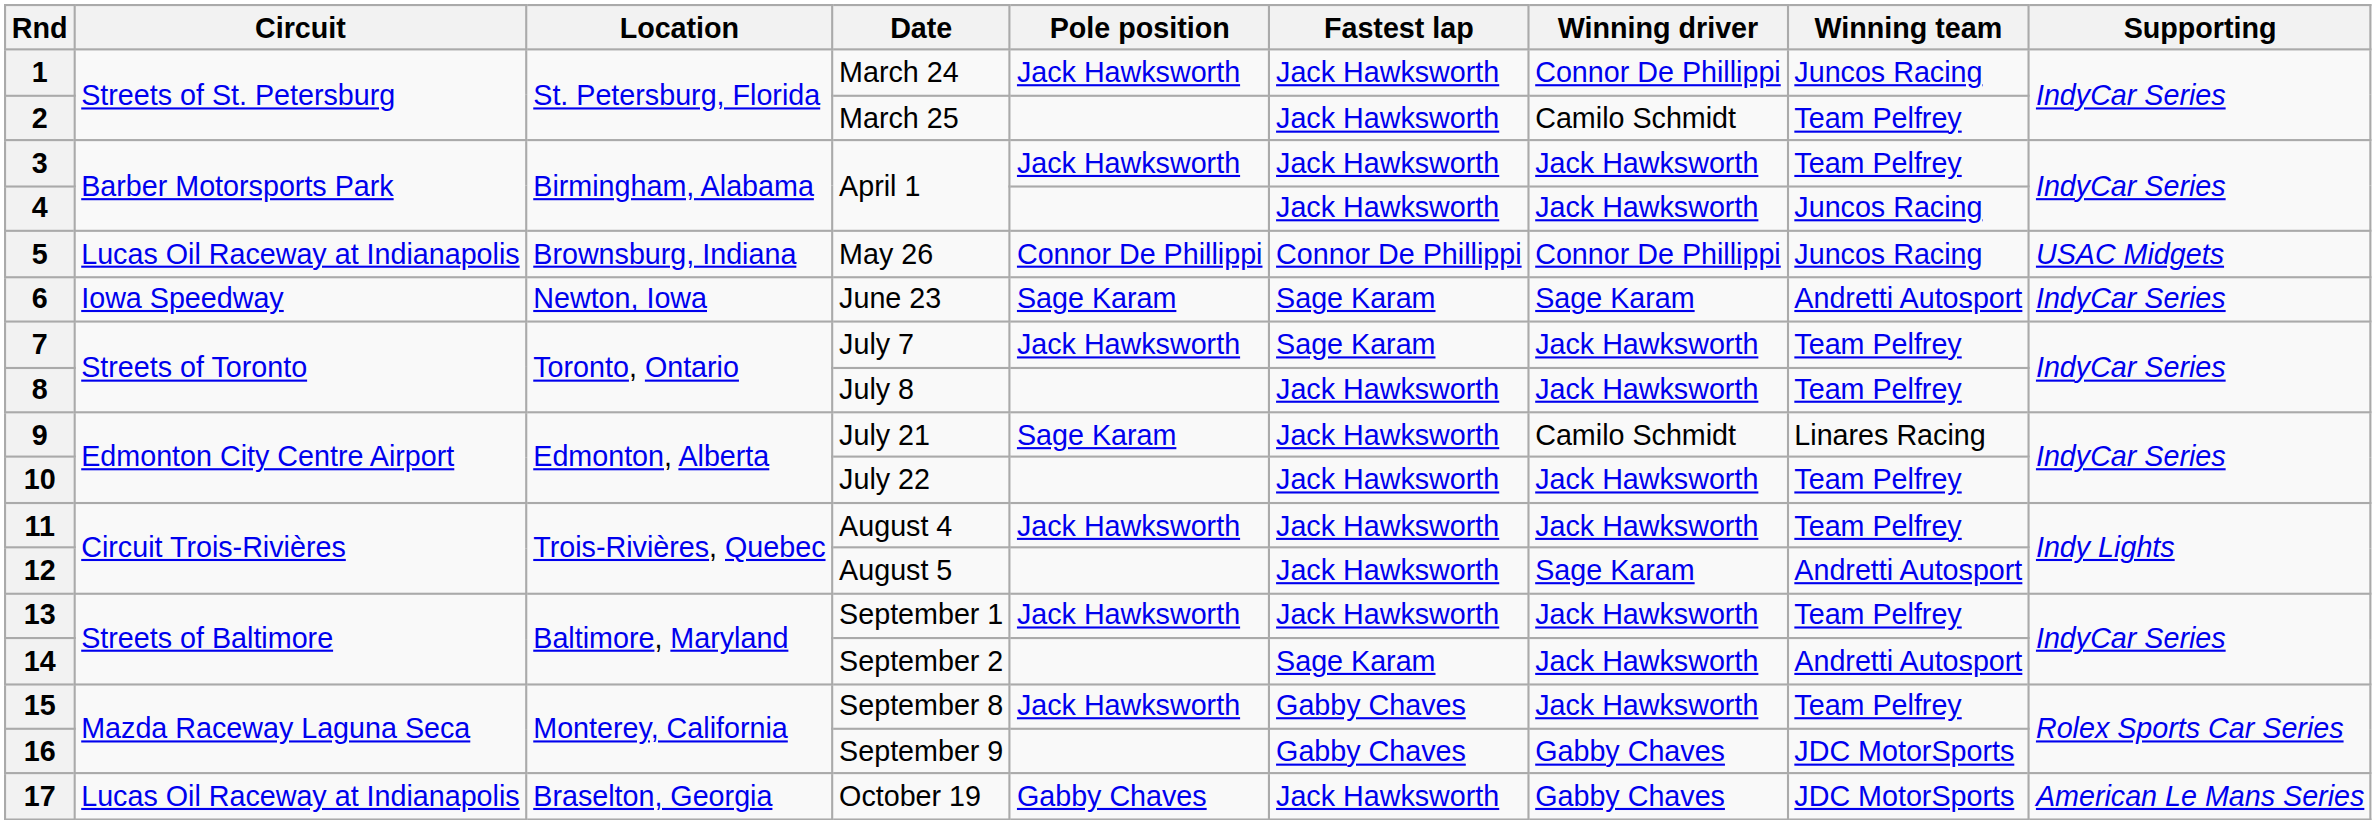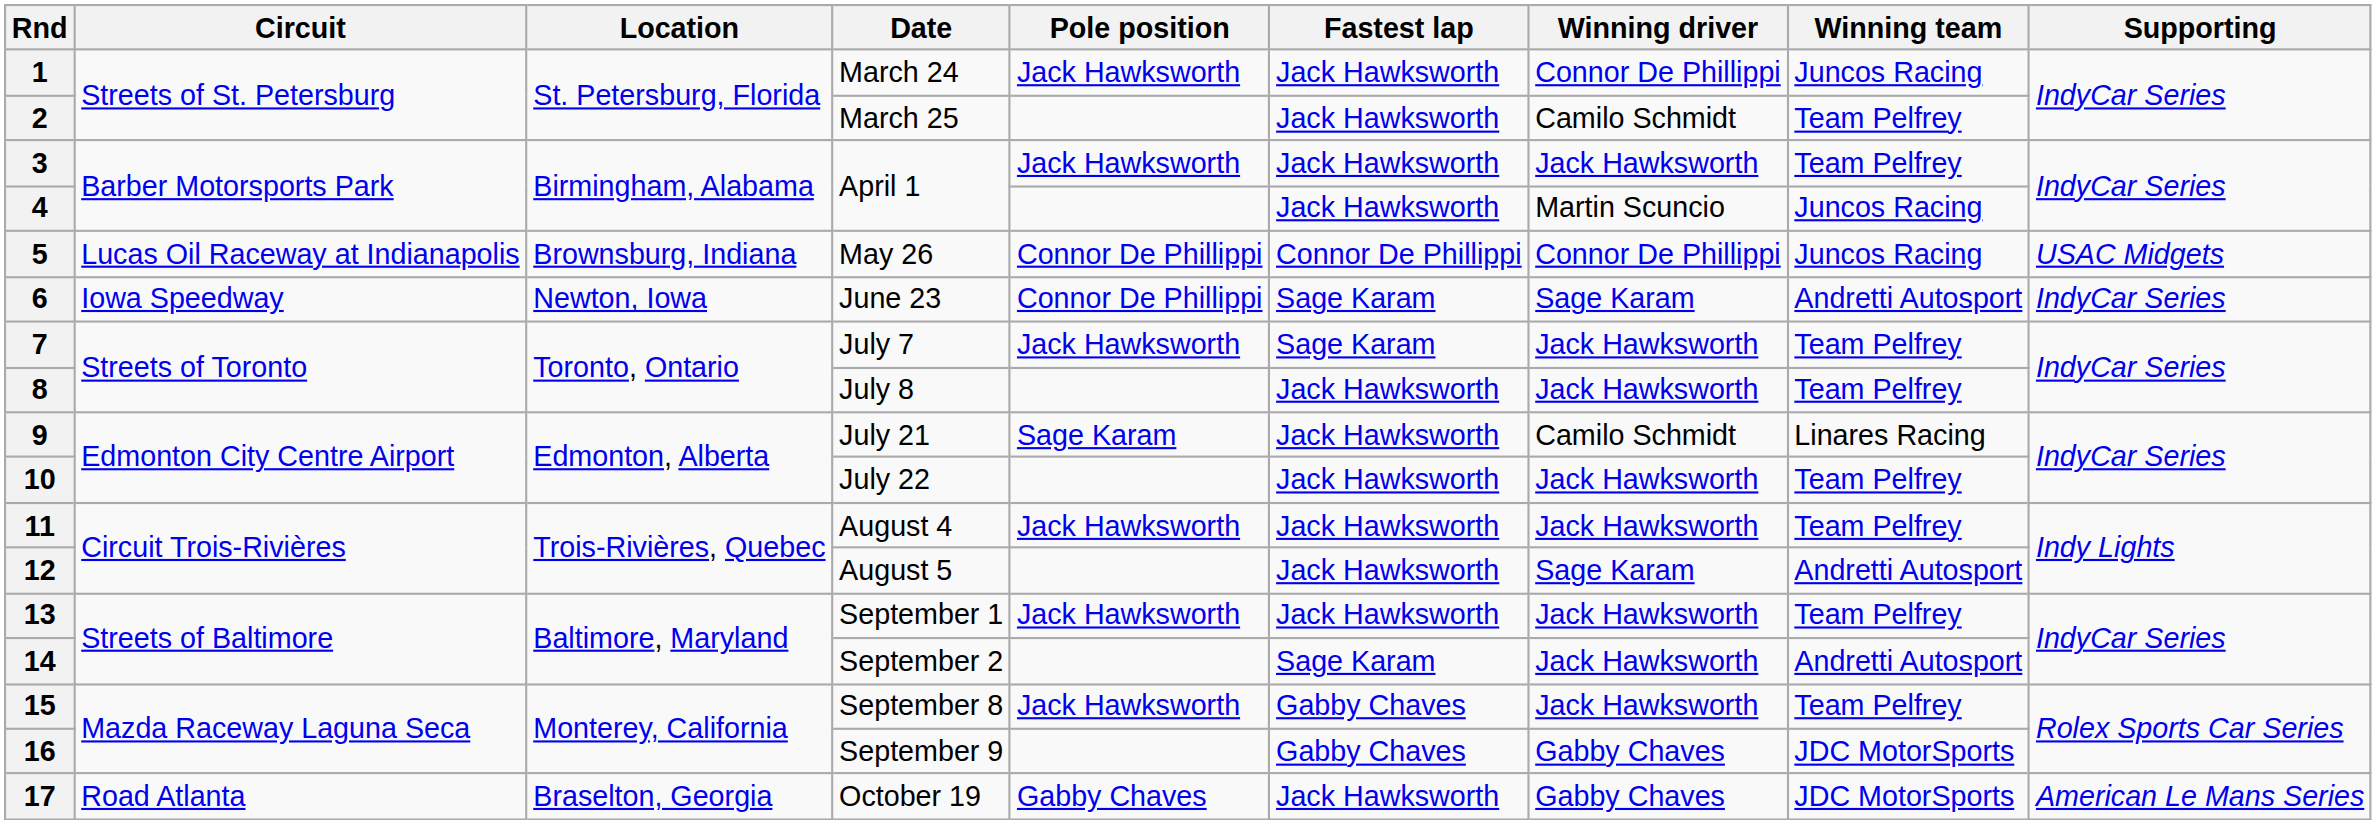 <table class="wikitable" style="font-size: 85%;">
 <tr>
 <th Round>Rnd</th>
 <th>Circuit</th>
 <th>Location</th>
 <th>Date</th>
 <th>Pole position</th>
 <th>Fastest lap</th>
 <th>Winning driver</th>
 <th>Winning team</th>
 <th>Supporting</th>
 </tr>
 <tr>
 <th>1</th>
 <td rowspan=2><a href='#'>Streets of St. Petersburg</a></td>
 <td rowspan=2><a href='#'>St. Petersburg, Florida</a></td>
 <td>March 24</td>
 <td> <a href='#'>Jack Hawksworth</a></td>
 <td> <a href='#'>Jack Hawksworth</a></td>
 <td> <a href='#'>Connor De Phillippi</a></td>
 <td> <a href='#'>Juncos Racing</a></td>
 <td rowspan=2><em><a href='#'>IndyCar Series</a></em></td>
 </tr>
 <tr>
 <th>2</th>
 <td>March 25</td>
 <td></td>
 <td> <a href='#'>Jack Hawksworth</a></td>
 <td> Camilo Schmidt</td>
 <td> <a href='#'>Team Pelfrey</a></td>
 </tr>
 <tr>
 <th>3</th>
 <td rowspan=2><a href='#'>Barber Motorsports Park</a></td>
 <td rowspan=2><a href='#'>Birmingham, Alabama</a></td>
 <td rowspan=2>April 1</td>
 <td> <a href='#'>Jack Hawksworth</a></td>
 <td> <a href='#'>Jack Hawksworth</a></td>
 <td> <a href='#'>Jack Hawksworth</a></td>
 <td> <a href='#'>Team Pelfrey</a></td>
 <td rowspan=2><em><a href='#'>IndyCar Series</a></em></td>
 </tr>
 <tr>
 <th>4</th>
 <td></td>
 <td> <a href='#'>Jack Hawksworth</a></td>
-<td> <a href='#'>Jack Hawksworth</a></td>
+<td> Martin Scuncio</td>
 <td> <a href='#'>Juncos Racing</a></td>
 </tr>
 <tr>
 <th>5</th>
 <td><a href='#'>Lucas Oil Raceway at Indianapolis</a></td>
 <td><a href='#'>Brownsburg, Indiana</a></td>
 <td>May 26</td>
 <td> <a href='#'>Connor De Phillippi</a></td>
 <td> <a href='#'>Connor De Phillippi</a></td>
 <td> <a href='#'>Connor De Phillippi</a></td>
 <td> <a href='#'>Juncos Racing</a></td>
 <td><em><a href='#'>USAC Midgets</a></em></td>
 </tr>
 <tr>
 <th>6</th>
 <td><a href='#'>Iowa Speedway</a></td>
 <td><a href='#'>Newton, Iowa</a></td>
 <td>June 23</td>
-<td> <a href='#'>Sage Karam</a></td>
+<td> <a href='#'>Connor De Phillippi</a></td>
 <td> <a href='#'>Sage Karam</a></td>
 <td> <a href='#'>Sage Karam</a></td>
 <td> <a href='#'>Andretti Autosport</a></td>
 <td><em><a href='#'>IndyCar Series</a></em></td>
 </tr>
 <tr>
 <th>7</th>
 <td rowspan=2><a href='#'>Streets of Toronto</a></td>
 <td rowspan=2><a href='#'>Toronto</a>, <a href='#'>Ontario</a></td>
 <td>July 7</td>
 <td> <a href='#'>Jack Hawksworth</a></td>
 <td> <a href='#'>Sage Karam</a></td>
 <td> <a href='#'>Jack Hawksworth</a></td>
 <td> <a href='#'>Team Pelfrey</a></td>
 <td rowspan=2><em><a href='#'>IndyCar Series</a></em></td>
 </tr>
 <tr>
 <th>8</th>
 <td>July 8</td>
 <td></td>
 <td> <a href='#'>Jack Hawksworth</a></td>
 <td> <a href='#'>Jack Hawksworth</a></td>
 <td> <a href='#'>Team Pelfrey</a></td>
 </tr>
 <tr>
 <th>9</th>
 <td rowspan=2><a href='#'>Edmonton City Centre Airport</a></td>
 <td rowspan=2><a href='#'>Edmonton</a>, <a href='#'>Alberta</a></td>
 <td>July 21</td>
 <td> <a href='#'>Sage Karam</a></td>
 <td> <a href='#'>Jack Hawksworth</a></td>
 <td> Camilo Schmidt</td>
 <td> Linares Racing</td>
 <td rowspan=2><em><a href='#'>IndyCar Series</a></em></td>
 </tr>
 <tr>
 <th>10</th>
 <td>July 22</td>
 <td></td>
 <td> <a href='#'>Jack Hawksworth</a></td>
 <td> <a href='#'>Jack Hawksworth</a></td>
 <td> <a href='#'>Team Pelfrey</a></td>
 </tr>
 <tr>
 <th>11</th>
 <td rowspan=2><a href='#'>Circuit Trois-Rivières</a></td>
 <td rowspan=2><a href='#'>Trois-Rivières</a>, <a href='#'>Quebec</a></td>
 <td>August 4</td>
 <td> <a href='#'>Jack Hawksworth</a></td>
 <td> <a href='#'>Jack Hawksworth</a></td>
 <td> <a href='#'>Jack Hawksworth</a></td>
 <td> <a href='#'>Team Pelfrey</a></td>
 <td rowspan=2><em><a href='#'>Indy Lights</a></em></td>
 </tr>
 <tr>
 <th>12</th>
 <td>August 5</td>
 <td></td>
 <td> <a href='#'>Jack Hawksworth</a></td>
 <td> <a href='#'>Sage Karam</a></td>
 <td> <a href='#'>Andretti Autosport</a></td>
 </tr>
 <tr>
 <th>13</th>
 <td rowspan=2><a href='#'>Streets of Baltimore</a></td>
 <td rowspan=2><a href='#'>Baltimore</a>, <a href='#'>Maryland</a></td>
 <td>September 1</td>
 <td> <a href='#'>Jack Hawksworth</a></td>
 <td> <a href='#'>Jack Hawksworth</a></td>
 <td> <a href='#'>Jack Hawksworth</a></td>
 <td> <a href='#'>Team Pelfrey</a></td>
 <td rowspan=2><em><a href='#'>IndyCar Series</a></em></td>
 </tr>
 <tr>
 <th>14</th>
 <td>September 2</td>
 <td></td>
 <td> <a href='#'>Sage Karam</a></td>
 <td> <a href='#'>Jack Hawksworth</a></td>
 <td> <a href='#'>Andretti Autosport</a></td>
 </tr>
 <tr>
 <th>15</th>
 <td rowspan=2><a href='#'>Mazda Raceway Laguna Seca</a></td>
 <td rowspan=2><a href='#'>Monterey, California</a></td>
 <td>September 8</td>
 <td> <a href='#'>Jack Hawksworth</a></td>
 <td> <a href='#'>Gabby Chaves</a></td>
 <td> <a href='#'>Jack Hawksworth</a></td>
 <td> <a href='#'>Team Pelfrey</a></td>
 <td rowspan=2><em><a href='#'>Rolex Sports Car Series</a></em></td>
 </tr>
 <tr>
 <th>16</th>
 <td>September 9</td>
 <td></td>
 <td> <a href='#'>Gabby Chaves</a></td>
 <td> <a href='#'>Gabby Chaves</a></td>
 <td> <a href='#'>JDC MotorSports</a></td>
 </tr>
 <tr>
 <th>17</th>
-<td><a href='#'>Lucas Oil Raceway at Indianapolis</a></td>
+<td><a href='#'>Road Atlanta</a></td>
 <td><a href='#'>Braselton, Georgia</a></td>
 <td>October 19</td>
 <td> <a href='#'>Gabby Chaves</a></td>
 <td> <a href='#'>Jack Hawksworth</a></td>
 <td> <a href='#'>Gabby Chaves</a></td>
 <td> <a href='#'>JDC MotorSports</a></td>
 <td><em><a href='#'>American Le Mans Series</a></em></td>
 </tr>
 </table>
